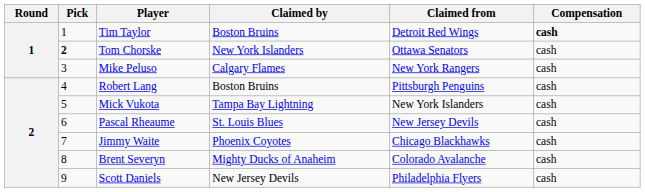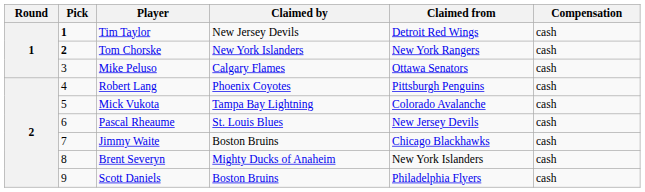 <table class="wikitable" style="width: 100%">
 <tr>
 <th scope="col">Round</th>
 <th scope="col">Pick</th>
 <th scope="col">Player</th>
 <th scope="col">Claimed by</th>
 <th scope="col">Claimed from</th>
 <th scope="col">Compensation</th>
 </tr>
 <tr>
 <th scope="row" rowspan="3">1</th>
-<td>1</td>
+<td><strong>1</strong></td>
 <td><a href='#'>Tim Taylor</a></td>
-<td><a href='#'>Boston Bruins</a></td>
+<td>New Jersey Devils</td>
 <td><a href='#'>Detroit Red Wings</a></td>
-<td><strong>cash</strong></td>
+<td>cash</td>
 </tr>
 <tr>
 <td><strong>2</strong></td>
 <td><a href='#'>Tom Chorske</a></td>
 <td><a href='#'>New York Islanders</a></td>
-<td><a href='#'>Ottawa Senators</a></td>
+<td><a href='#'>New York Rangers</a></td>
 <td>cash</td>
 </tr>
 <tr>
 <td>3</td>
 <td><a href='#'>Mike Peluso</a></td>
 <td><a href='#'>Calgary Flames</a></td>
-<td><a href='#'>New York Rangers</a></td>
+<td><a href='#'>Ottawa Senators</a></td>
 <td>cash</td>
 </tr>
 <tr>
 <th scope="row" rowspan="6">2</th>
 <td>4</td>
 <td><a href='#'>Robert Lang</a></td>
-<td>Boston Bruins</td>
+<td><a href='#'>Phoenix Coyotes</a></td>
 <td><a href='#'>Pittsburgh Penguins</a></td>
 <td>cash</td>
 </tr>
 <tr>
 <td>5</td>
 <td><a href='#'>Mick Vukota</a></td>
 <td><a href='#'>Tampa Bay Lightning</a></td>
-<td>New York Islanders</td>
+<td><a href='#'>Colorado Avalanche</a></td>
 <td>cash</td>
 </tr>
 <tr>
 <td>6</td>
 <td><a href='#'>Pascal Rheaume</a></td>
 <td><a href='#'>St. Louis Blues</a></td>
 <td><a href='#'>New Jersey Devils</a></td>
 <td>cash</td>
 </tr>
 <tr>
 <td>7</td>
 <td><a href='#'>Jimmy Waite</a></td>
-<td><a href='#'>Phoenix Coyotes</a></td>
+<td>Boston Bruins</td>
 <td><a href='#'>Chicago Blackhawks</a></td>
 <td>cash</td>
 </tr>
 <tr>
 <td>8</td>
 <td><a href='#'>Brent Severyn</a></td>
 <td><a href='#'>Mighty Ducks of Anaheim</a></td>
-<td><a href='#'>Colorado Avalanche</a></td>
+<td>New York Islanders</td>
 <td>cash</td>
 </tr>
 <tr>
 <td>9</td>
 <td><a href='#'>Scott Daniels</a></td>
-<td>New Jersey Devils</td>
+<td><a href='#'>Boston Bruins</a></td>
 <td><a href='#'>Philadelphia Flyers</a></td>
 <td>cash</td>
 </tr>
 </table>
